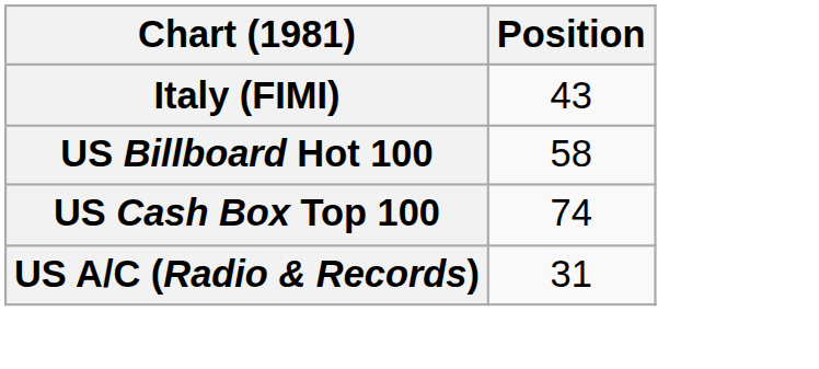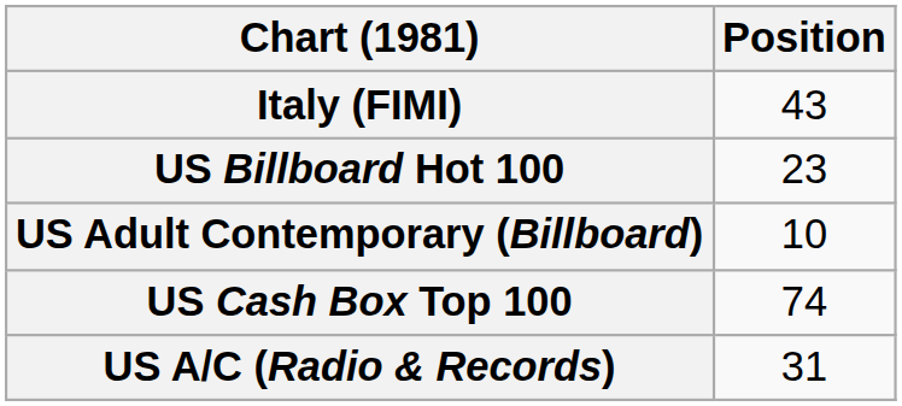 <table class="wikitable sortable plainrowheaders" style="text-align:center">
 <tr>
 <th align="left">Chart (1981)</th>
 <th style="text-align:center;">Position</th>
 </tr>
 <tr>
 <th scope="row">Italy (FIMI)</th>
 <td style="text-align:center;">43</td>
 </tr>
 <tr>
 <th scope="row">US <em>Billboard</em> Hot 100</th>
-<td style="text-align:center;">58</td>
+<td style="text-align:center;">23</td>
+</tr>
+<tr>
+<th scope="row">US Adult Contemporary (<em>Billboard</em>)</th>
+<td>10</td>
 </tr>
 <tr>
 <th scope="row">US <em>Cash Box</em> Top 100</th>
 <td style="text-align:center;">74</td>
 </tr>
 <tr>
 <th scope="row">US A/C (<em>Radio & Records</em>)</th>
 <td>31</td>
 </tr>
 </table>
